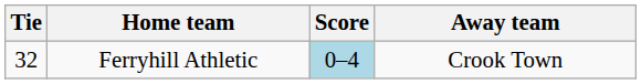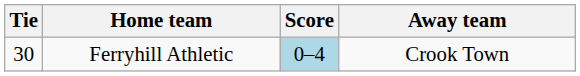 <table class="wikitable" style="text-align:center;">
 <tr>
 <th width=20>Tie</th>
 <th width=175>Home team</th>
 <th width=20>Score</th>
 <th width=175>Away team</th>
 </tr>
 <tr>
-<td>32</td>
+<td>30</td>
 <td>Ferryhill Athletic</td>
 <td style="background: lightblue;">0–4</td>
 <td>Crook Town</td>
 </tr>
 </table>
